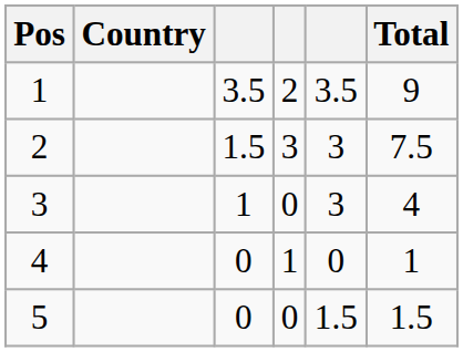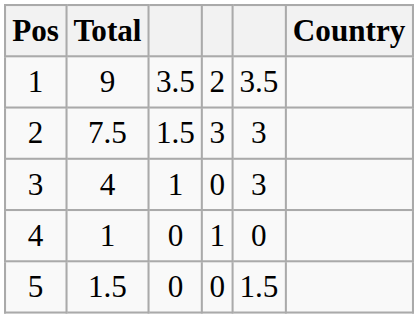 <table class=wikitable style="font-size:95%; text-align: center">
 <tr>
 <th>Pos</th>
-<th>Country</th>
+<th>Total</th>
 <th></th>
 <th></th>
 <th></th>
-<th>Total</th>
+<th>Country</th>
 </tr>
 <tr>
 <td>1</td>
-<td style=text-align:left></td>
+<td>9</td>
 <td>3.5</td>
 <td>2</td>
 <td>3.5</td>
-<td>9</td>
+<td style=text-align:left></td>
 </tr>
 <tr>
 <td>2</td>
-<td style=text-align:left></td>
+<td>7.5</td>
 <td>1.5</td>
 <td>3</td>
 <td>3</td>
-<td>7.5</td>
+<td style=text-align:left></td>
 </tr>
 <tr>
 <td>3</td>
-<td style=text-align:left></td>
+<td>4</td>
 <td>1</td>
 <td>0</td>
 <td>3</td>
-<td>4</td>
+<td style=text-align:left></td>
 </tr>
 <tr>
 <td>4</td>
-<td style=text-align:left></td>
+<td>1</td>
 <td>0</td>
 <td>1</td>
 <td>0</td>
-<td>1</td>
+<td style=text-align:left></td>
 </tr>
 <tr>
 <td>5</td>
-<td style=text-align:left></td>
+<td>1.5</td>
 <td>0</td>
 <td>0</td>
 <td>1.5</td>
-<td>1.5</td>
+<td style=text-align:left></td>
 </tr>
 </table>
